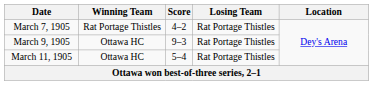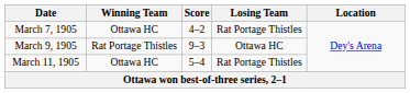 <table class="wikitable" style="text-align:center">
 <tr>
 <th width="120">Date</th>
 <th width="140">Winning Team</th>
 <th width="5">Score</th>
 <th width="140">Losing Team</th>
 <th width="145">Location</th>
 </tr>
 <tr>
 <td>March 7, 1905</td>
-<td>Rat Portage Thistles</td>
+<td>Ottawa HC</td>
 <td align="center">4–2</td>
 <td>Rat Portage Thistles</td>
 <td rowspan="3"><a href='#'>Dey's Arena</a></td>
 </tr>
 <tr>
 <td>March 9, 1905</td>
+<td>Rat Portage Thistles</td>
+<td align="center">9–3</td>
 <td>Ottawa HC</td>
-<td align="center">9–3</td>
-<td>Rat Portage Thistles</td>
 </tr>
 <tr>
 <td>March 11, 1905</td>
 <td>Ottawa HC</td>
 <td align="center">5–4</td>
 <td>Rat Portage Thistles</td>
 </tr>
 <tr>
 <th colspan="5">Ottawa won best-of-three series, 2–1</th>
 </tr>
 </table>
